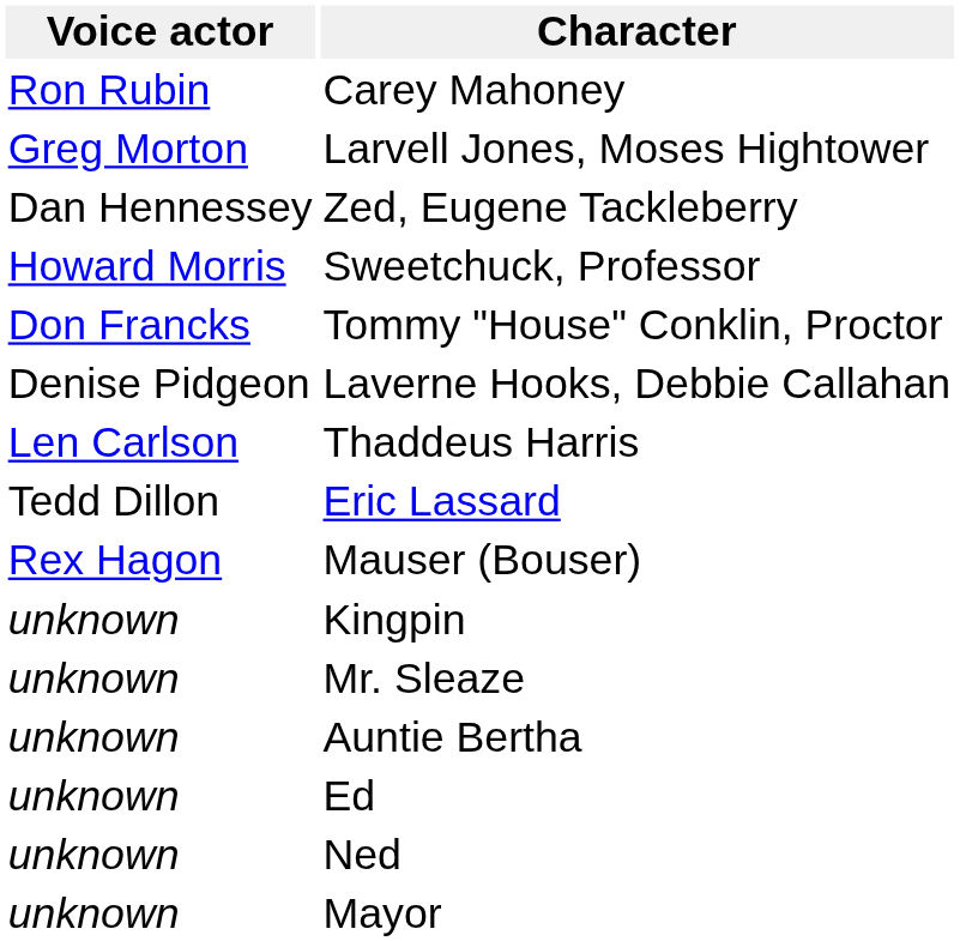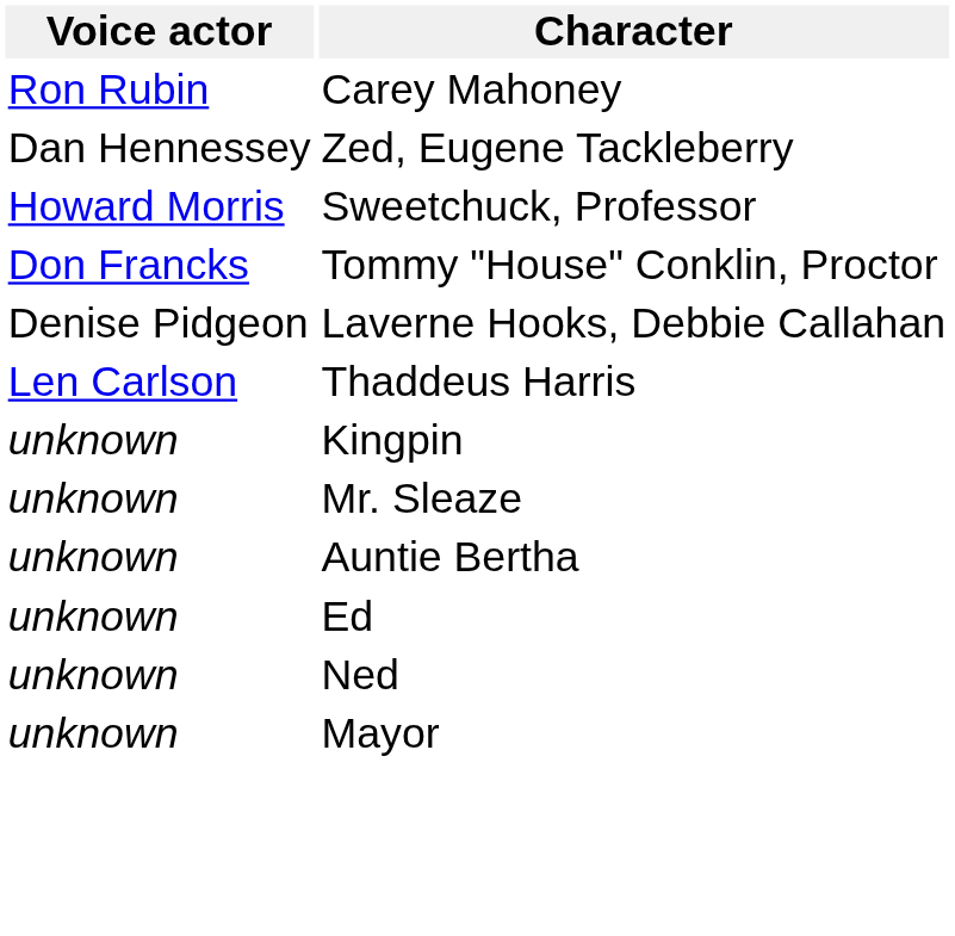 <table>
 <tr style="text-align:center; background:#f0f0f0;">
 <td><strong>Voice actor</strong></td>
 <td><strong>Character</strong></td>
 </tr>
 <tr>
 <td><a href='#'>Ron Rubin</a></td>
 <td>Carey Mahoney</td>
-</tr>
-<tr>
-<td><a href='#'>Greg Morton</a></td>
-<td>Larvell Jones, Moses Hightower</td>
 </tr>
 <tr>
 <td>Dan Hennessey</td>
 <td>Zed, Eugene Tackleberry</td>
 </tr>
 <tr>
 <td><a href='#'>Howard Morris</a></td>
 <td>Sweetchuck, Professor</td>
 </tr>
 <tr>
 <td><a href='#'>Don Francks</a></td>
 <td>Tommy "House" Conklin, Proctor</td>
 </tr>
 <tr>
 <td>Denise Pidgeon</td>
 <td>Laverne Hooks, Debbie Callahan</td>
 </tr>
 <tr>
 <td><a href='#'>Len Carlson</a></td>
 <td>Thaddeus Harris</td>
-</tr>
-<tr>
-<td>Tedd Dillon</td>
-<td><a href='#'>Eric Lassard</a></td>
-</tr>
-<tr>
-<td><a href='#'>Rex Hagon</a></td>
-<td>Mauser (Bouser)</td>
 </tr>
 <tr>
 <td><em>unknown</em></td>
 <td>Kingpin</td>
 </tr>
 <tr>
 <td><em>unknown</em></td>
 <td>Mr. Sleaze</td>
 </tr>
 <tr>
 <td><em>unknown</em></td>
 <td>Auntie Bertha</td>
 </tr>
 <tr>
 <td><em>unknown</em></td>
 <td>Ed</td>
 </tr>
 <tr>
 <td><em>unknown</em></td>
 <td>Ned</td>
 </tr>
 <tr>
 <td><em>unknown</em></td>
 <td>Mayor</td>
 </tr>
 <tr>
 <td></td>
 </tr>
 </table>
